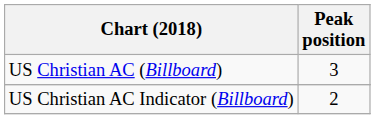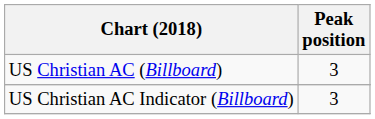 <table class="wikitable sortable plainrowheaders" style="text-align:center">
 <tr>
 <th scope="col">Chart (2018)</th>
 <th scope="col">Peak<br> position</th>
 </tr>
 <tr>
 <td align="left">US <a href='#'>Christian AC</a> (<em><a href='#'>Billboard</a></em>)</td>
 <td>3</td>
 </tr>
 <tr>
 </tr>
 <tr>
 </tr>
 <tr>
 <td align="left">US Christian AC Indicator (<em><a href='#'>Billboard</a></em>)</td>
-<td align="center">2</td>
+<td align="center">3</td>
 </tr>
 <tr>
 </tr>
 </table>
